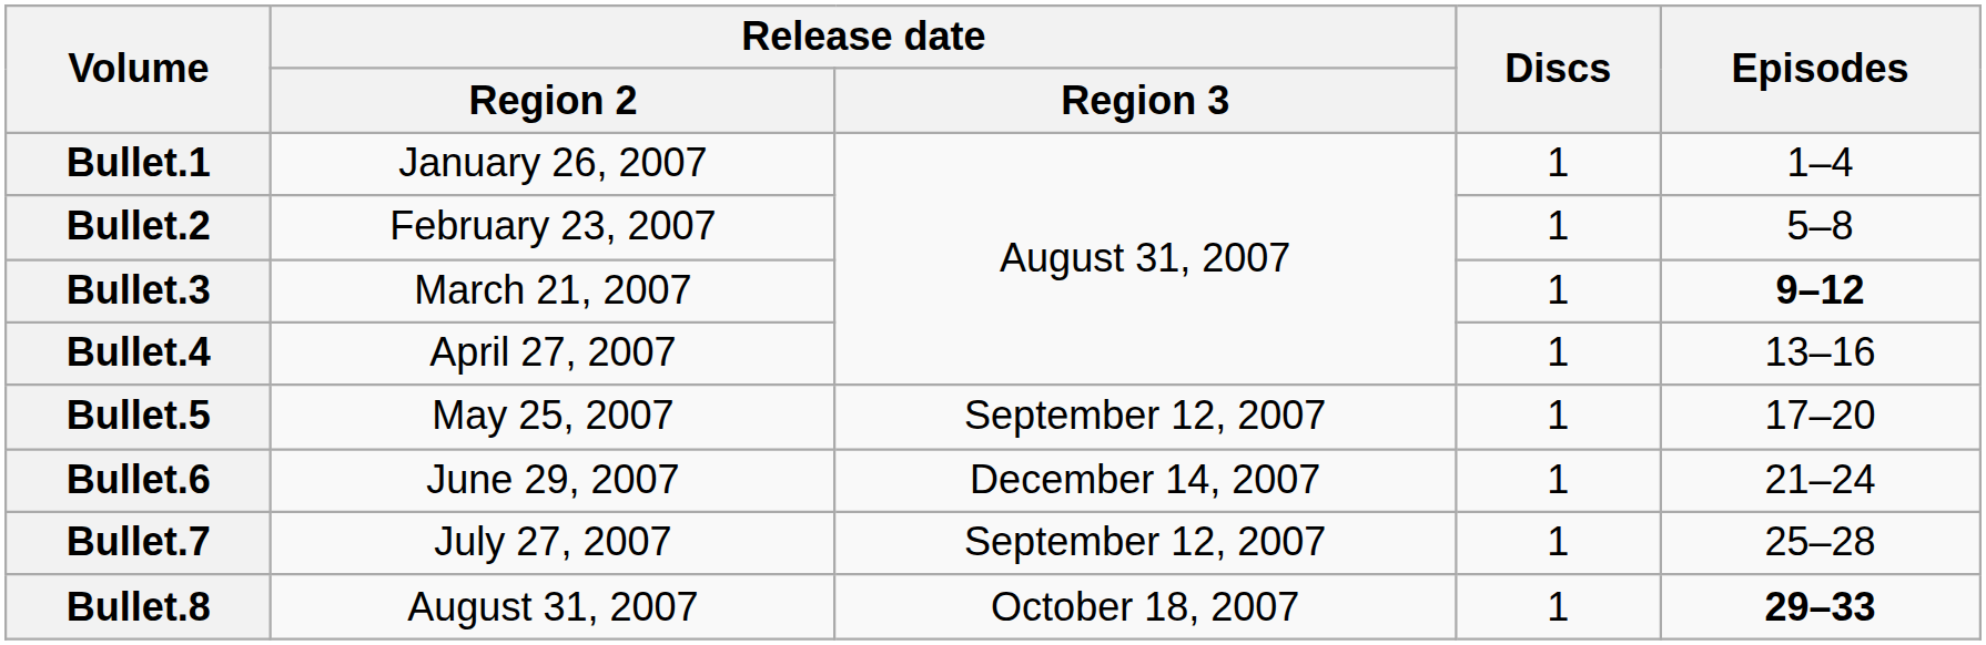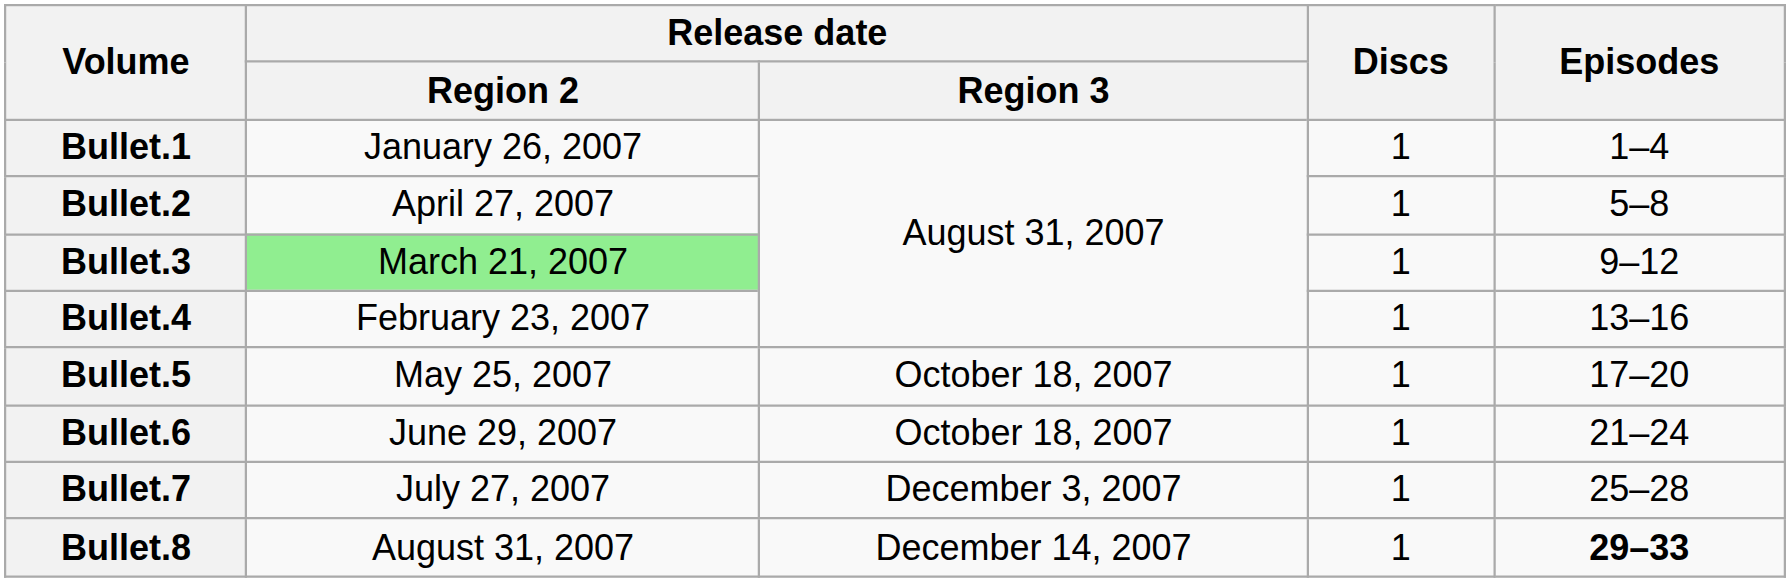 <table class="wikitable" style="width: 50%; text-align: center;">
 <tr>
 <th rowspan=2>Volume</th>
 <th colspan=2>Release date</th>
 <th rowspan=2>Discs</th>
 <th rowspan=2>Episodes</th>
 </tr>
 <tr>
 <th>Region 2</th>
 <th>Region 3</th>
 </tr>
 <tr>
 <th>Bullet.1</th>
 <td>January 26, 2007</td>
 <td rowspan=4>August 31, 2007</td>
 <td>1</td>
 <td>1–4</td>
 </tr>
 <tr>
 <th>Bullet.2</th>
-<td>February 23, 2007</td>
+<td>April 27, 2007</td>
 <td>1</td>
 <td>5–8</td>
 </tr>
 <tr>
 <th>Bullet.3</th>
-<td>March 21, 2007</td>
+<td style="background: lightgreen;">March 21, 2007</td>
 <td>1</td>
-<td><strong>9–12</strong></td>
+<td>9–12</td>
 </tr>
 <tr>
 <th>Bullet.4</th>
-<td>April 27, 2007</td>
+<td>February 23, 2007</td>
 <td>1</td>
 <td>13–16</td>
 </tr>
 <tr>
 <th>Bullet.5</th>
 <td>May 25, 2007</td>
-<td>September 12, 2007</td>
+<td>October 18, 2007</td>
 <td>1</td>
 <td>17–20</td>
 </tr>
 <tr>
 <th>Bullet.6</th>
 <td>June 29, 2007</td>
-<td>December 14, 2007</td>
+<td>October 18, 2007</td>
 <td>1</td>
 <td>21–24</td>
 </tr>
 <tr>
 <th>Bullet.7</th>
 <td>July 27, 2007</td>
-<td>September 12, 2007</td>
+<td>December 3, 2007</td>
 <td>1</td>
 <td>25–28</td>
 </tr>
 <tr>
 <th>Bullet.8</th>
 <td>August 31, 2007</td>
-<td>October 18, 2007</td>
+<td>December 14, 2007</td>
 <td>1</td>
 <td><strong>29–33</strong></td>
 </tr>
 </table>
